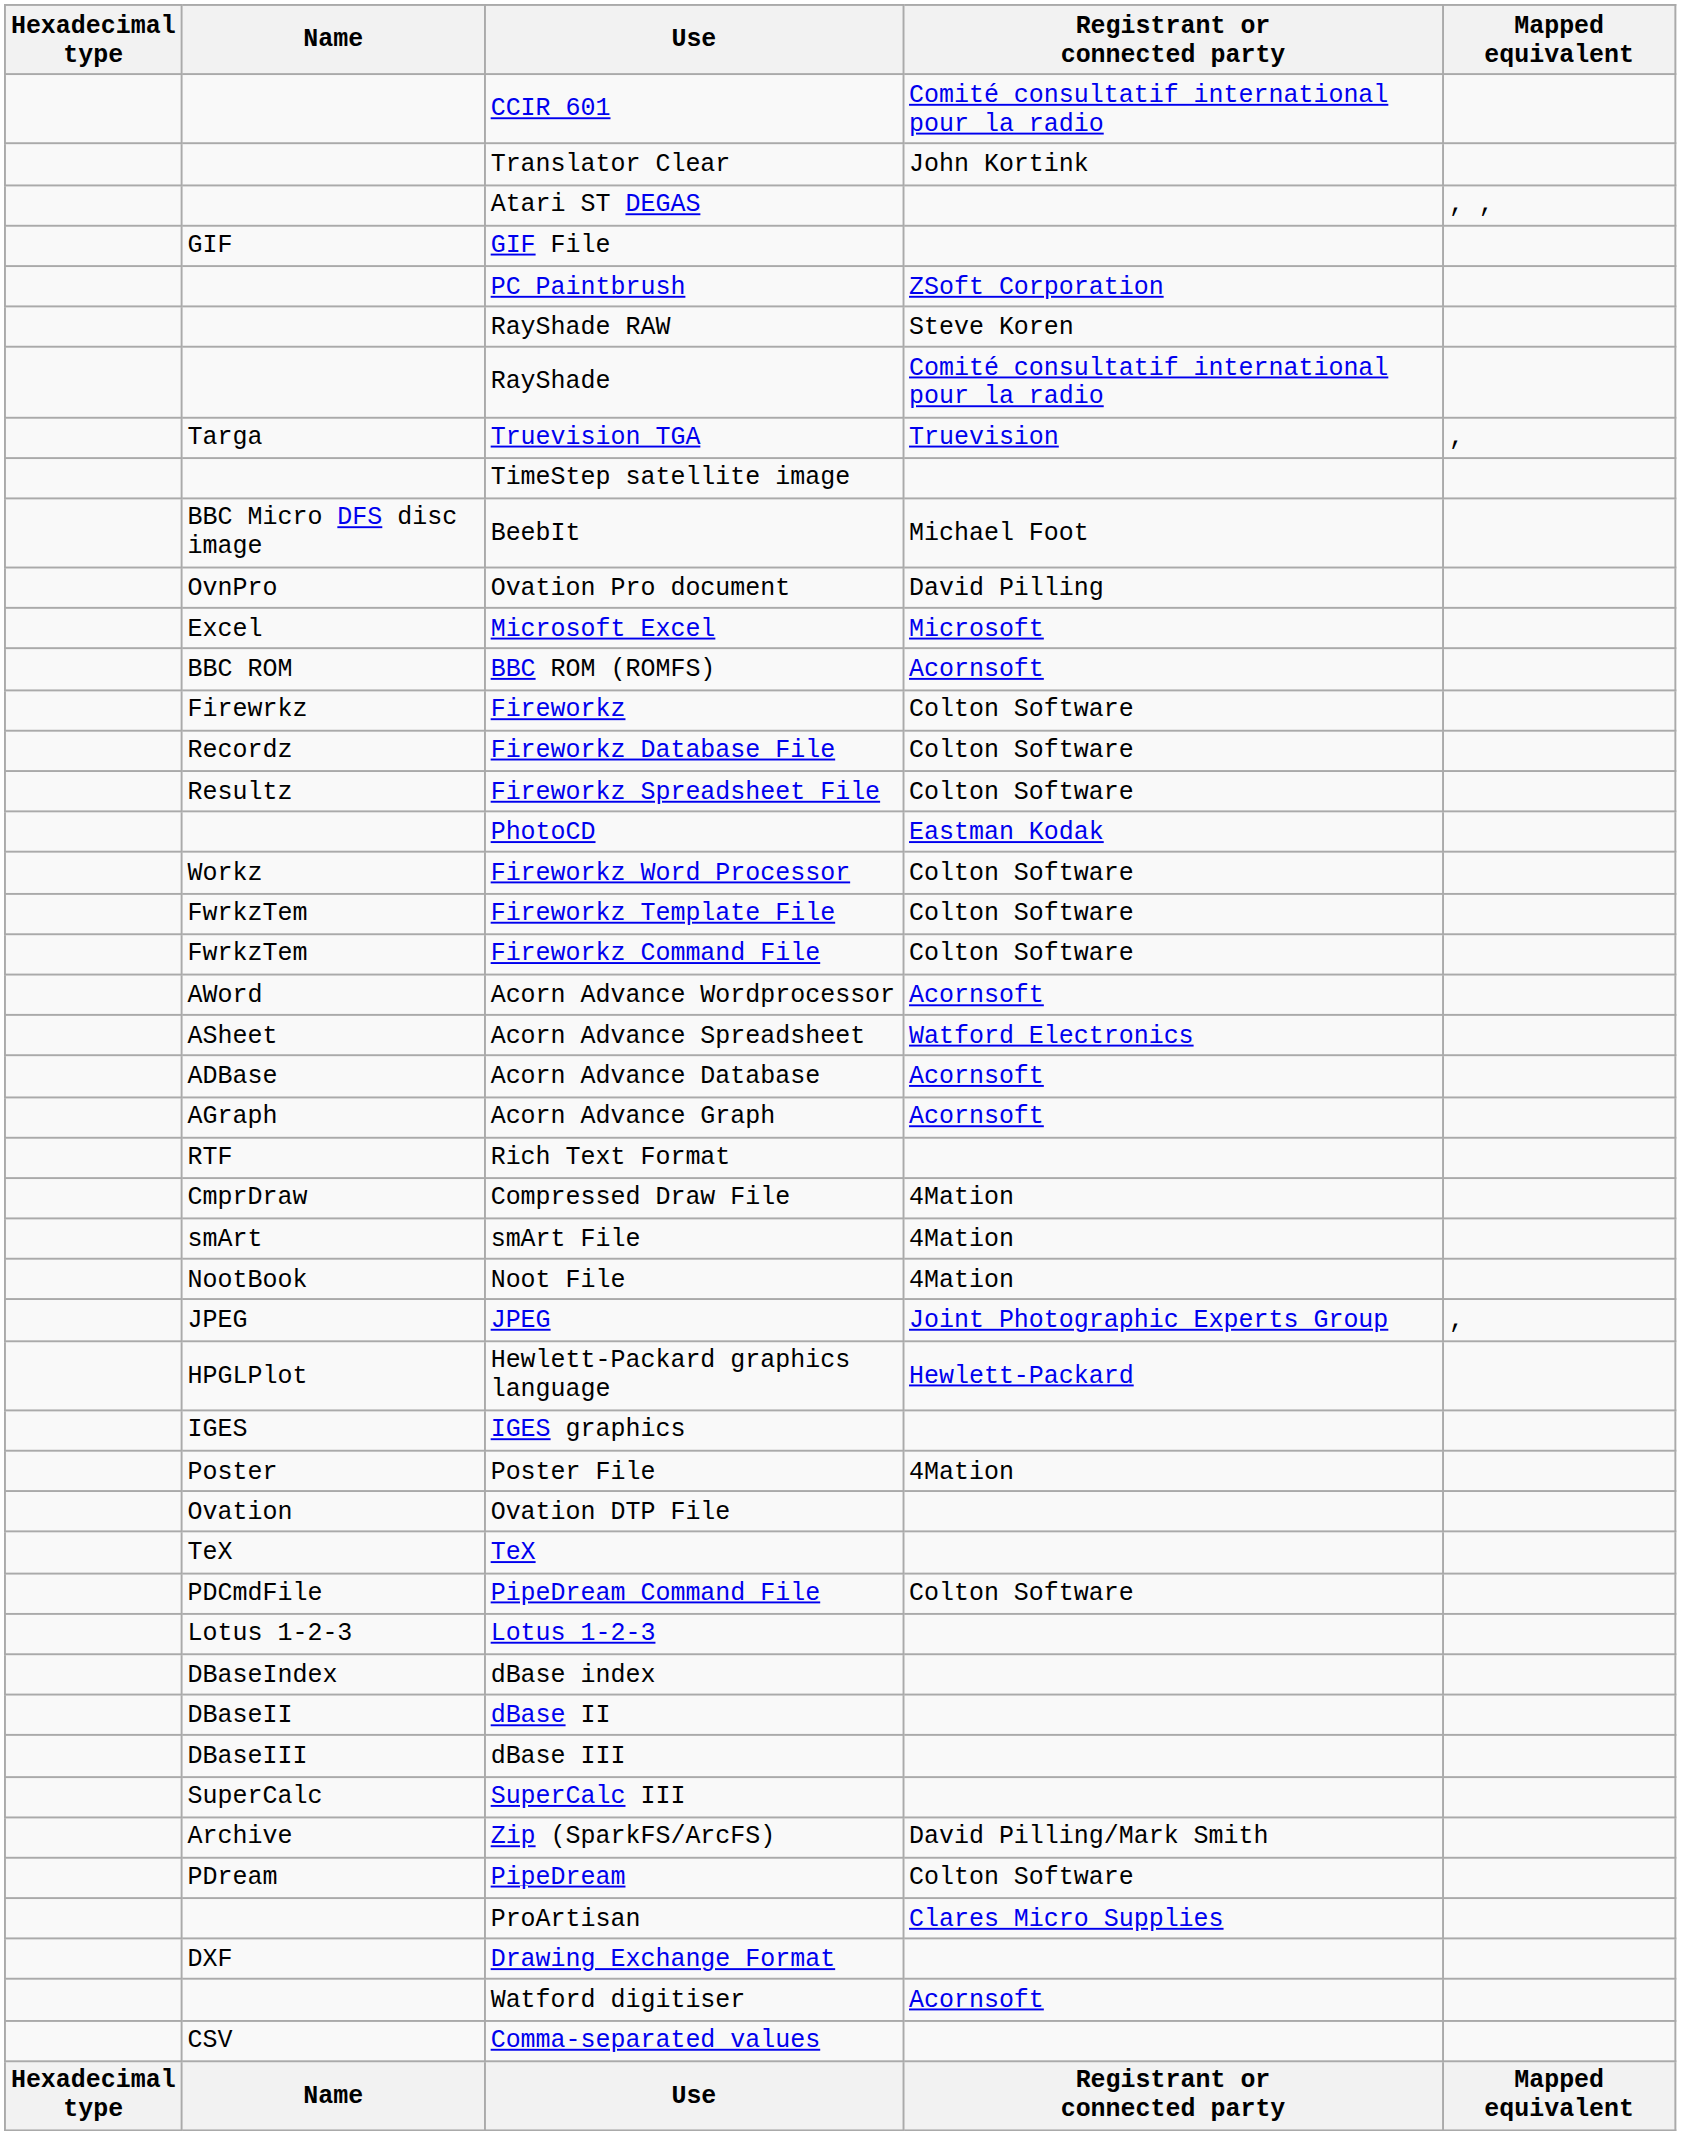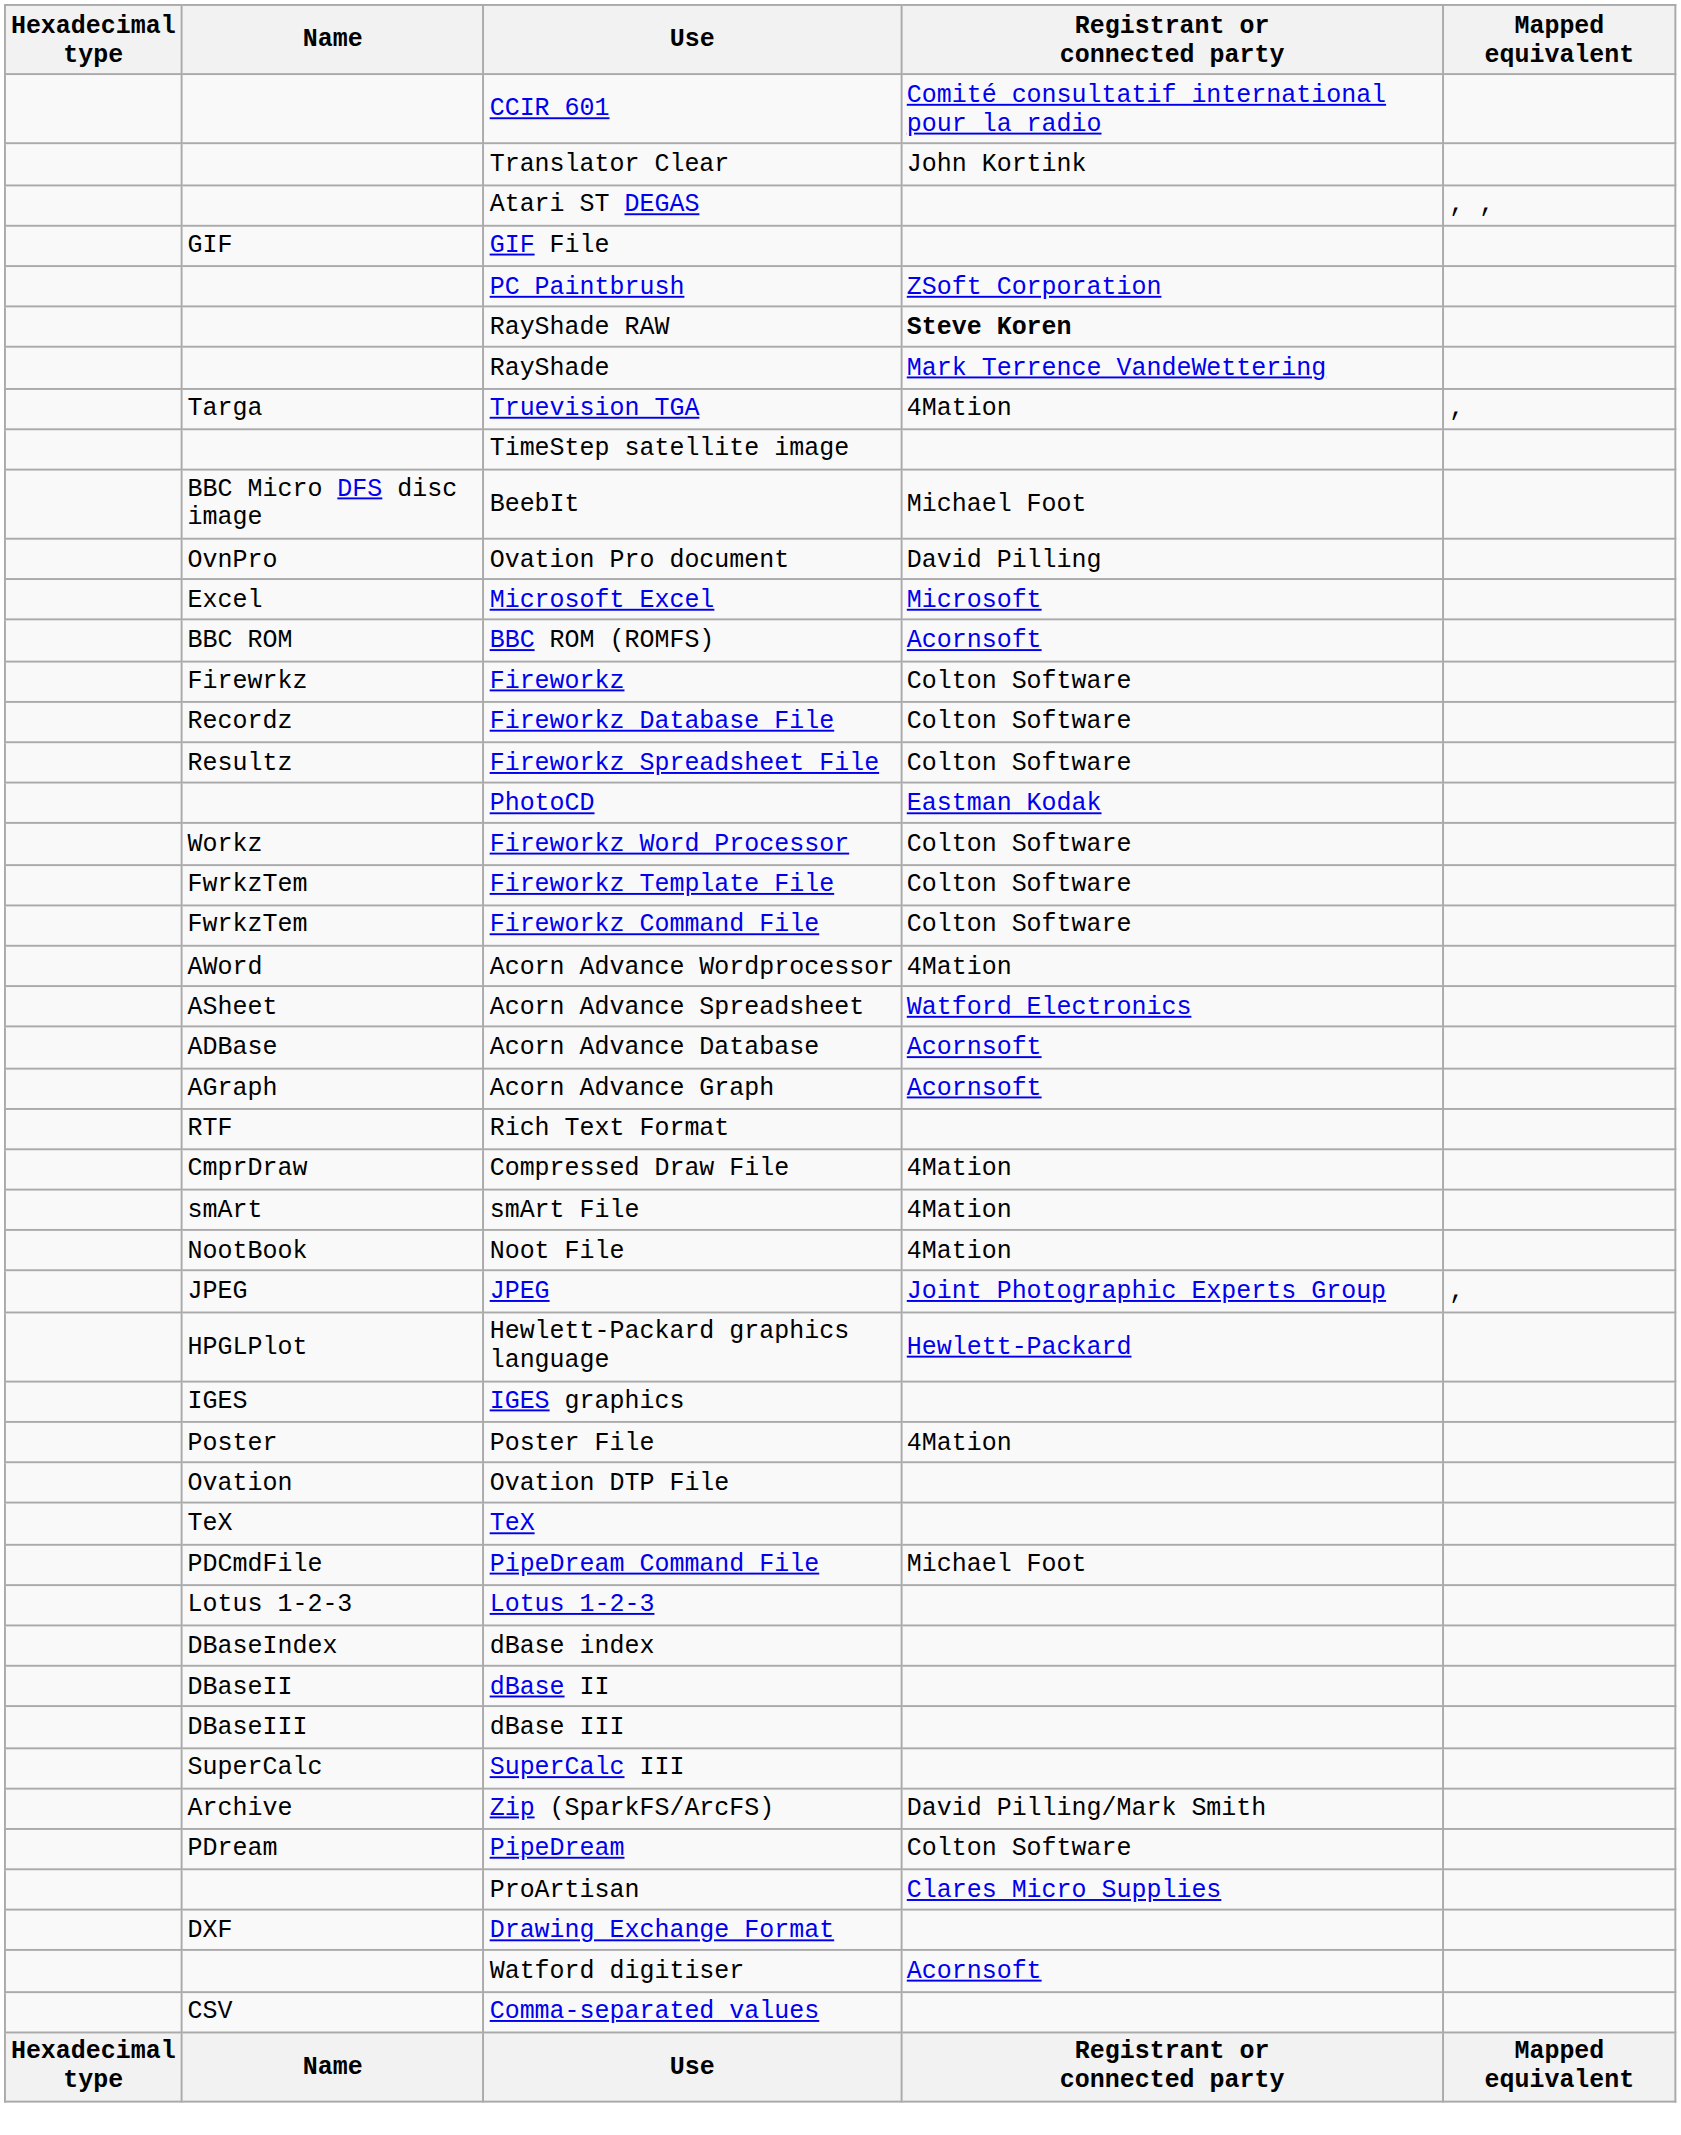 <table class="wikitable sortable" style="width: auto;">
 <tr>
 <th>Hexadecimal<br>type</th>
 <th>Name</th>
 <th>Use</th>
 <th>Registrant or<br>connected party</th>
 <th>Mapped equivalent</th>
 </tr>
 <tr>
 <td></td>
 <td></td>
 <td><a href='#'>CCIR 601</a></td>
 <td><a href='#'>Comité consultatif international pour la radio</a></td>
 <td></td>
 </tr>
 <tr>
 <td></td>
 <td></td>
 <td>Translator Clear</td>
 <td>John Kortink</td>
 <td></td>
 </tr>
 <tr>
 <td></td>
 <td></td>
 <td>Atari ST <a href='#'>DEGAS</a></td>
 <td></td>
 <td>, , </td>
 </tr>
 <tr>
 <td></td>
 <td>GIF</td>
 <td><a href='#'>GIF</a> File</td>
 <td></td>
 <td></td>
 </tr>
 <tr>
 <td></td>
 <td></td>
 <td><a href='#'>PC Paintbrush</a></td>
 <td><a href='#'>ZSoft Corporation</a></td>
 <td></td>
 </tr>
 <tr>
 <td></td>
 <td></td>
 <td>RayShade RAW</td>
-<td>Steve Koren</td>
+<td><strong>Steve Koren</strong></td>
 <td></td>
 </tr>
 <tr>
 <td></td>
 <td></td>
 <td>RayShade</td>
-<td><a href='#'>Comité consultatif international pour la radio</a></td>
+<td><a href='#'>Mark Terrence VandeWettering</a></td>
 <td></td>
 </tr>
 <tr>
 <td></td>
 <td>Targa</td>
 <td><a href='#'>Truevision TGA</a></td>
-<td><a href='#'>Truevision</a></td>
+<td>4Mation</td>
 <td>, </td>
 </tr>
 <tr>
 <td></td>
 <td></td>
 <td>TimeStep satellite image</td>
 <td></td>
 <td></td>
 </tr>
 <tr>
 <td></td>
 <td>BBC Micro <a href='#'>DFS</a> disc image</td>
 <td>BeebIt</td>
 <td>Michael Foot</td>
 <td></td>
 </tr>
 <tr>
 <td></td>
 <td>OvnPro</td>
 <td>Ovation Pro document</td>
 <td>David Pilling</td>
 <td></td>
 </tr>
 <tr>
 <td></td>
 <td>Excel</td>
 <td><a href='#'>Microsoft Excel</a></td>
 <td><a href='#'>Microsoft</a></td>
 <td></td>
 </tr>
 <tr>
 <td></td>
 <td>BBC ROM</td>
 <td><a href='#'>BBC</a> ROM (ROMFS)</td>
 <td><a href='#'>Acornsoft</a></td>
 <td></td>
 </tr>
 <tr>
 <td></td>
 <td>Firewrkz</td>
 <td><a href='#'>Fireworkz</a></td>
 <td>Colton Software</td>
 <td></td>
 </tr>
 <tr>
 <td></td>
 <td>Recordz</td>
 <td><a href='#'>Fireworkz Database File</a></td>
 <td>Colton Software</td>
 <td></td>
 </tr>
 <tr>
 <td></td>
 <td>Resultz</td>
 <td><a href='#'>Fireworkz Spreadsheet File</a></td>
 <td>Colton Software</td>
 <td></td>
 </tr>
 <tr>
 <td></td>
 <td></td>
 <td><a href='#'>PhotoCD</a></td>
 <td><a href='#'>Eastman Kodak</a></td>
 <td></td>
 </tr>
 <tr>
 <td></td>
 <td>Workz</td>
 <td><a href='#'>Fireworkz Word Processor</a></td>
 <td>Colton Software</td>
 <td></td>
 </tr>
 <tr>
 <td></td>
 <td>FwrkzTem</td>
 <td><a href='#'>Fireworkz Template File</a></td>
 <td>Colton Software</td>
 <td></td>
 </tr>
 <tr>
 <td></td>
 <td>FwrkzTem</td>
 <td><a href='#'>Fireworkz Command File</a></td>
 <td>Colton Software</td>
 <td></td>
 </tr>
 <tr>
 <td></td>
 <td>AWord</td>
 <td>Acorn Advance Wordprocessor</td>
-<td><a href='#'>Acornsoft</a></td>
+<td>4Mation</td>
 <td></td>
 </tr>
 <tr>
 <td></td>
 <td>ASheet</td>
 <td>Acorn Advance Spreadsheet</td>
 <td><a href='#'>Watford Electronics</a></td>
 <td></td>
 </tr>
 <tr>
 <td></td>
 <td>ADBase</td>
 <td>Acorn Advance Database</td>
 <td><a href='#'>Acornsoft</a></td>
 <td></td>
 </tr>
 <tr>
 <td></td>
 <td>AGraph</td>
 <td>Acorn Advance Graph</td>
 <td><a href='#'>Acornsoft</a></td>
 <td></td>
 </tr>
 <tr>
 <td></td>
 <td>RTF</td>
 <td>Rich Text Format</td>
 <td></td>
 <td></td>
 </tr>
 <tr>
 <td></td>
 <td>CmprDraw</td>
 <td>Compressed Draw File</td>
 <td>4Mation</td>
 <td></td>
 </tr>
 <tr>
 <td></td>
 <td>smArt</td>
 <td>smArt File</td>
 <td>4Mation</td>
 <td></td>
 </tr>
 <tr>
 <td></td>
 <td>NootBook</td>
 <td>Noot File</td>
 <td>4Mation</td>
 <td></td>
 </tr>
 <tr>
 <td></td>
 <td>JPEG</td>
 <td><a href='#'>JPEG</a></td>
 <td><a href='#'>Joint Photographic Experts Group</a></td>
 <td>, </td>
 </tr>
 <tr>
 <td></td>
 <td>HPGLPlot</td>
 <td>Hewlett-Packard graphics language</td>
 <td><a href='#'>Hewlett-Packard</a></td>
 <td></td>
 </tr>
 <tr>
 <td></td>
 <td>IGES</td>
 <td><a href='#'>IGES</a> graphics</td>
 <td></td>
 <td></td>
 </tr>
 <tr>
 <td></td>
 <td>Poster</td>
 <td>Poster File</td>
 <td>4Mation</td>
 <td></td>
 </tr>
 <tr>
 <td></td>
 <td>Ovation</td>
 <td>Ovation DTP File</td>
 <td></td>
 <td></td>
 </tr>
 <tr>
 <td></td>
 <td>TeX</td>
 <td><a href='#'>TeX</a></td>
 <td></td>
 <td></td>
 </tr>
 <tr>
 <td></td>
 <td>PDCmdFile</td>
 <td><a href='#'>PipeDream Command File</a></td>
-<td>Colton Software</td>
+<td>Michael Foot</td>
 <td></td>
 </tr>
 <tr>
 <td></td>
 <td>Lotus 1-2-3</td>
 <td><a href='#'>Lotus 1-2-3</a></td>
 <td></td>
 <td></td>
 </tr>
 <tr>
 <td></td>
 <td>DBaseIndex</td>
 <td>dBase index</td>
 <td></td>
 <td></td>
 </tr>
 <tr>
 <td></td>
 <td>DBaseII</td>
 <td><a href='#'>dBase</a> II</td>
 <td></td>
 <td></td>
 </tr>
 <tr>
 <td></td>
 <td>DBaseIII</td>
 <td>dBase III</td>
 <td></td>
 <td></td>
 </tr>
 <tr>
 <td></td>
 <td>SuperCalc</td>
 <td><a href='#'>SuperCalc</a> III</td>
 <td></td>
 <td></td>
 </tr>
 <tr>
 <td></td>
 <td>Archive</td>
 <td><a href='#'>Zip</a> (SparkFS/ArcFS)</td>
 <td>David Pilling/Mark Smith</td>
 <td></td>
 </tr>
 <tr>
 <td></td>
 <td>PDream</td>
 <td><a href='#'>PipeDream</a></td>
 <td>Colton Software</td>
 <td></td>
 </tr>
 <tr>
 <td></td>
 <td></td>
 <td>ProArtisan</td>
 <td><a href='#'>Clares Micro Supplies</a></td>
 <td></td>
 </tr>
 <tr>
 <td></td>
 <td>DXF</td>
 <td><a href='#'>Drawing Exchange Format</a></td>
 <td></td>
 <td></td>
 </tr>
 <tr>
 <td></td>
 <td></td>
 <td>Watford digitiser</td>
 <td><a href='#'>Acornsoft</a></td>
 <td></td>
 </tr>
 <tr>
 <td></td>
 <td>CSV</td>
 <td><a href='#'>Comma-separated values</a></td>
 <td></td>
 <td></td>
 </tr>
 <tr>
 <th>Hexadecimal<br>type</th>
 <th>Name</th>
 <th>Use</th>
 <th>Registrant or<br>connected party</th>
 <th>Mapped equivalent</th>
 </tr>
 </table>
